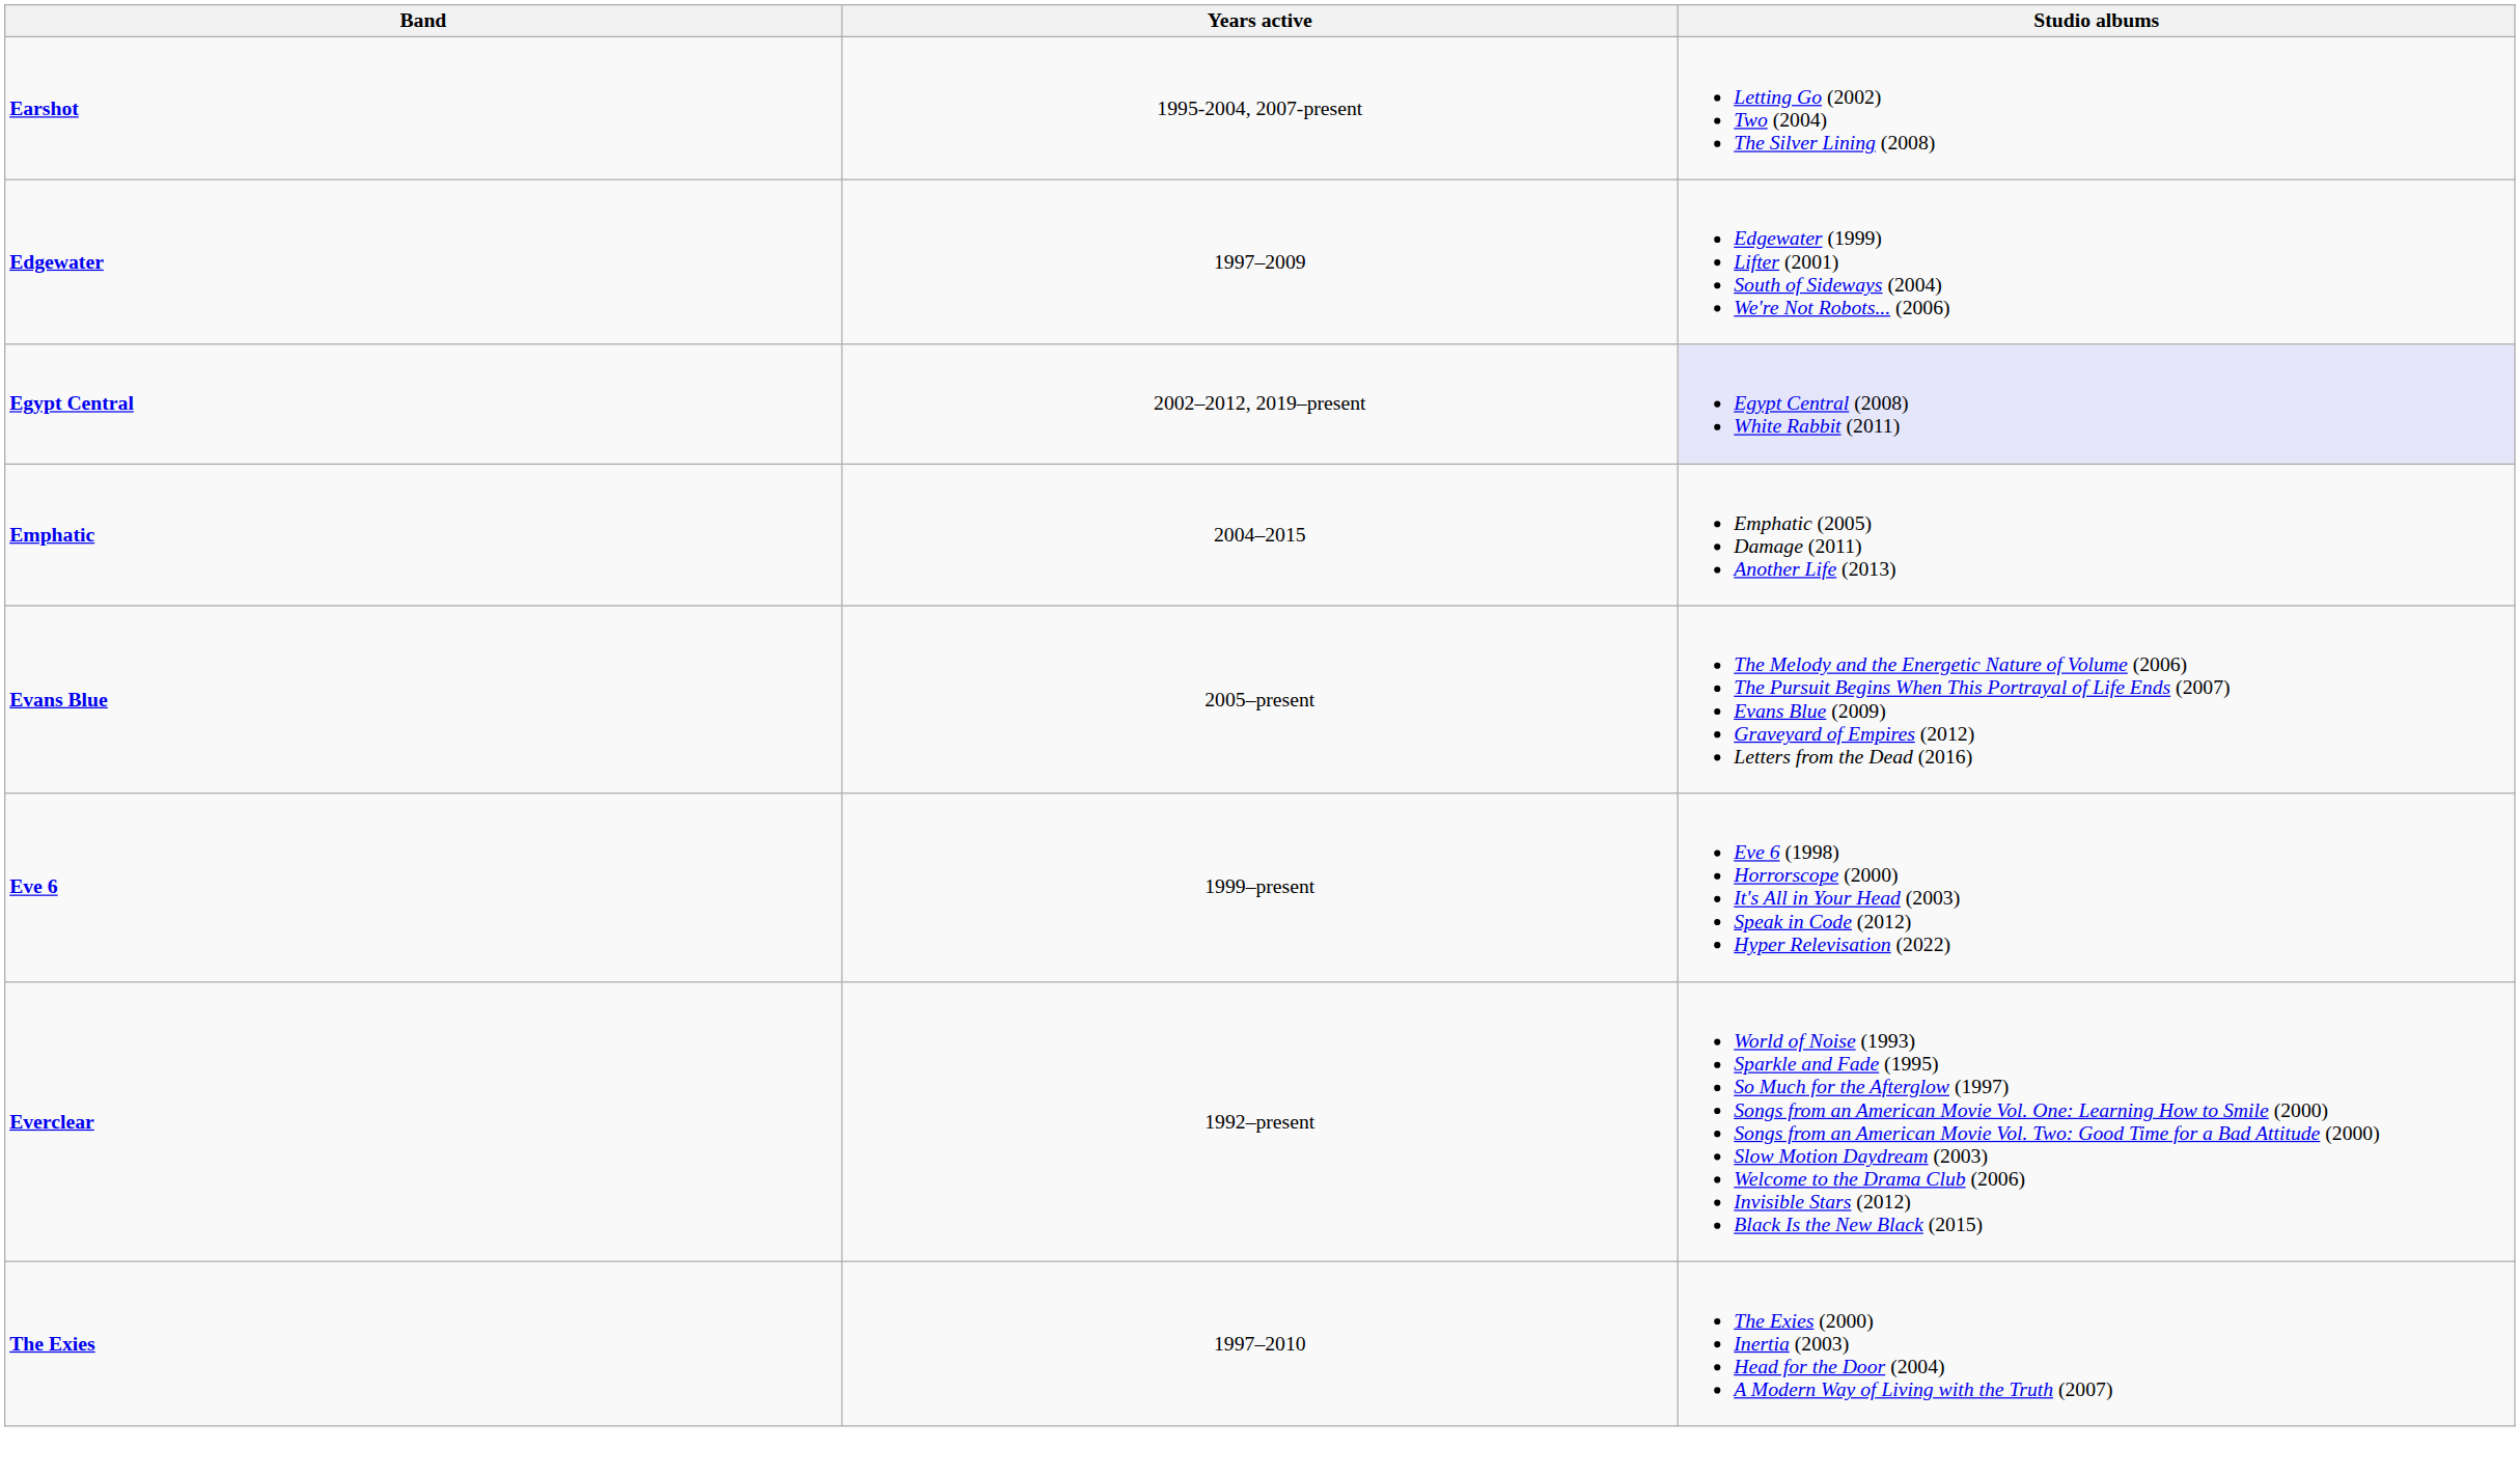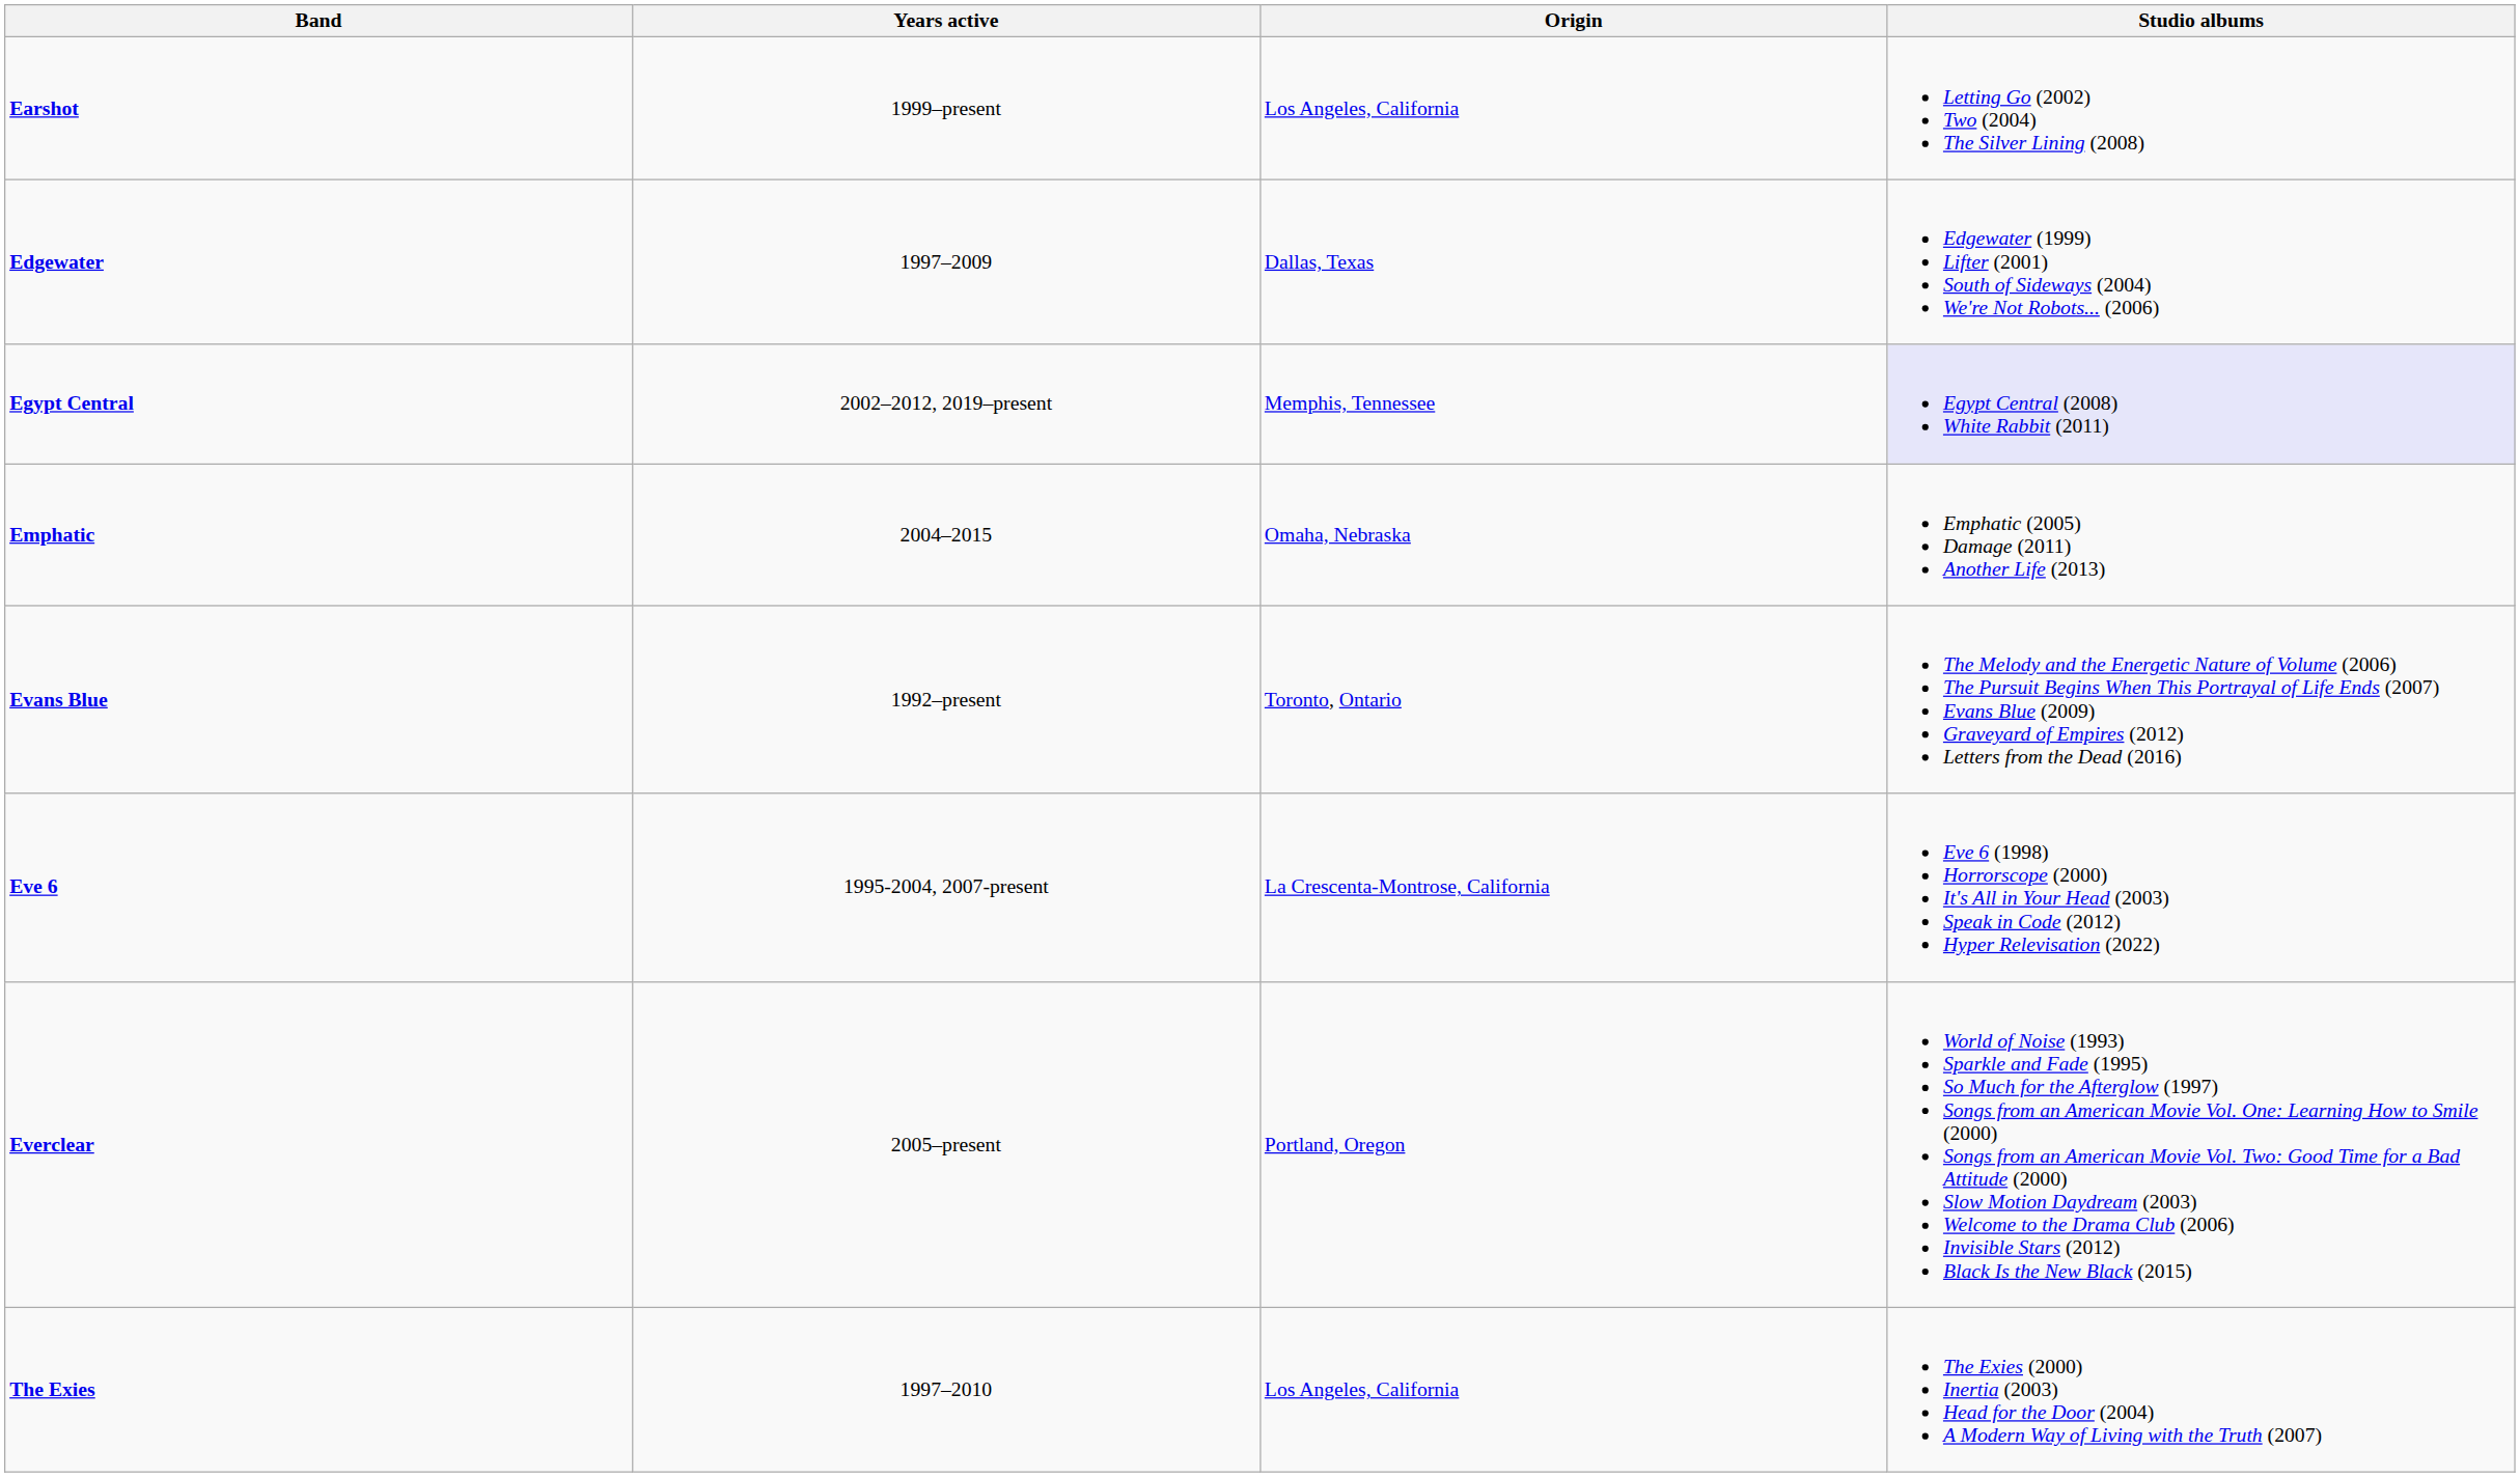 <table class="wikitable sortable">
 <tr>
 <th style="width:15%;">Band</th>
 <th style="width:15%;">Years active</th>
+<th style="width:15%;">Origin</th>
 <th style="width:15%;">Studio albums</th>
 </tr>
 <tr>
 <td><strong><a href='#'>Earshot</a></strong></td>
-<td style="text-align:center;">1995-2004, 2007-present</td>
+<td style="text-align:center;">1999–present</td>
+<td><a href='#'>Los Angeles, California</a></td>
 <td><br><ul><li><em><a href='#'>Letting Go</a></em> (2002)</li><li><em><a href='#'>Two</a></em> (2004)</li><li><em><a href='#'>The Silver Lining</a></em> (2008)</li></ul></td>
 </tr>
 <tr>
 <td><strong><a href='#'>Edgewater</a></strong></td>
 <td style="text-align:center;">1997–2009</td>
+<td><a href='#'>Dallas, Texas</a></td>
 <td><br><ul><li><em><a href='#'>Edgewater</a></em> (1999)</li><li><em><a href='#'>Lifter</a></em> (2001)</li><li><em><a href='#'>South of Sideways</a></em> (2004)</li><li><em><a href='#'>We're Not Robots...</a></em> (2006)</li></ul></td>
 </tr>
 <tr>
 <td><strong><a href='#'>Egypt Central</a></strong></td>
 <td style="text-align:center;">2002–2012, 2019–present</td>
+<td><a href='#'>Memphis, Tennessee</a></td>
 <td style="background: lavender;"><br><ul><li><em><a href='#'>Egypt Central</a></em> (2008)</li><li><em><a href='#'>White Rabbit</a></em> (2011)</li></ul></td>
 </tr>
 <tr>
 <td><strong><a href='#'>Emphatic</a></strong></td>
 <td style="text-align:center;">2004–2015</td>
+<td><a href='#'>Omaha, Nebraska</a></td>
 <td><br><ul><li><em>Emphatic</em> (2005)</li><li><em>Damage</em> (2011)</li><li><em><a href='#'>Another Life</a></em> (2013)</li></ul></td>
 </tr>
 <tr>
 <td><strong><a href='#'>Evans Blue</a></strong></td>
-<td style="text-align:center;">2005–present</td>
+<td style="text-align:center;">1992–present</td>
+<td><a href='#'>Toronto</a>, <a href='#'>Ontario</a></td>
 <td><br><ul><li><em><a href='#'>The Melody and the Energetic Nature of Volume</a></em> (2006)</li><li><em><a href='#'>The Pursuit Begins When This Portrayal of Life Ends</a></em> (2007)</li><li><em><a href='#'>Evans Blue</a></em> (2009)</li><li><em><a href='#'>Graveyard of Empires</a></em> (2012)</li><li><em>Letters from the Dead</em> (2016)</li></ul></td>
 </tr>
 <tr>
 <td><strong><a href='#'>Eve 6</a></strong></td>
-<td style="text-align:center;">1999–present</td>
+<td style="text-align:center;">1995-2004, 2007-present</td>
+<td><a href='#'>La Crescenta-Montrose, California</a></td>
 <td><br><ul><li><em><a href='#'>Eve 6</a></em> (1998)</li><li><em><a href='#'>Horrorscope</a></em> (2000)</li><li><em><a href='#'>It's All in Your Head</a></em> (2003)</li><li><em><a href='#'>Speak in Code</a></em> (2012)</li><li><em><a href='#'>Hyper Relevisation</a></em> (2022)</li></ul></td>
 </tr>
 <tr>
 <td><strong><a href='#'>Everclear</a></strong></td>
-<td style="text-align:center;">1992–present</td>
+<td style="text-align:center;">2005–present</td>
+<td><a href='#'>Portland, Oregon</a></td>
 <td><br><ul><li><em><a href='#'>World of Noise</a></em> (1993)</li><li><em><a href='#'>Sparkle and Fade</a></em> (1995)</li><li><em><a href='#'>So Much for the Afterglow</a></em> (1997)</li><li><em><a href='#'>Songs from an American Movie Vol. One: Learning How to Smile</a></em> (2000)</li><li><em><a href='#'>Songs from an American Movie Vol. Two: Good Time for a Bad Attitude</a></em> (2000)</li><li><em><a href='#'>Slow Motion Daydream</a></em> (2003)</li><li><em><a href='#'>Welcome to the Drama Club</a></em> (2006)</li><li><em><a href='#'>Invisible Stars</a></em> (2012)</li><li><em><a href='#'>Black Is the New Black</a></em> (2015)</li></ul></td>
 </tr>
 <tr>
 <td><strong><a href='#'>The Exies</a></strong></td>
 <td style="text-align:center;">1997–2010</td>
+<td><a href='#'>Los Angeles, California</a></td>
 <td><br><ul><li><em><a href='#'>The Exies</a></em> (2000)</li><li><em><a href='#'>Inertia</a></em> (2003)</li><li><em><a href='#'>Head for the Door</a></em> (2004)</li><li><em><a href='#'>A Modern Way of Living with the Truth</a></em> (2007)</li></ul></td>
 </tr>
 </table>
